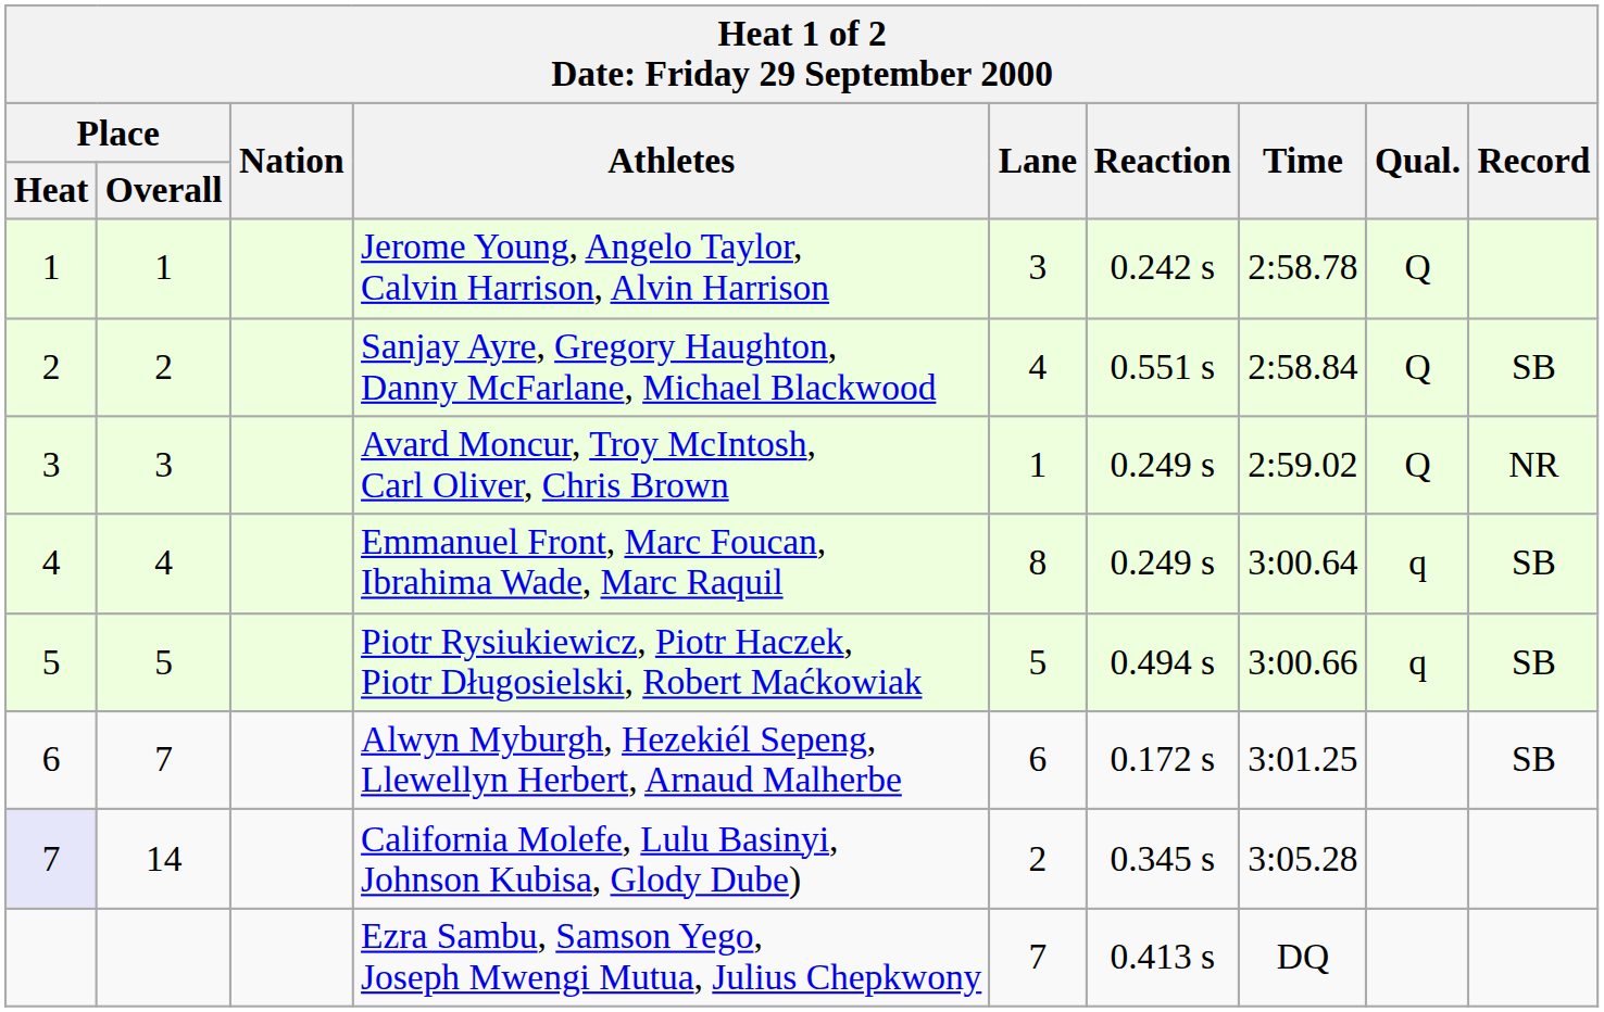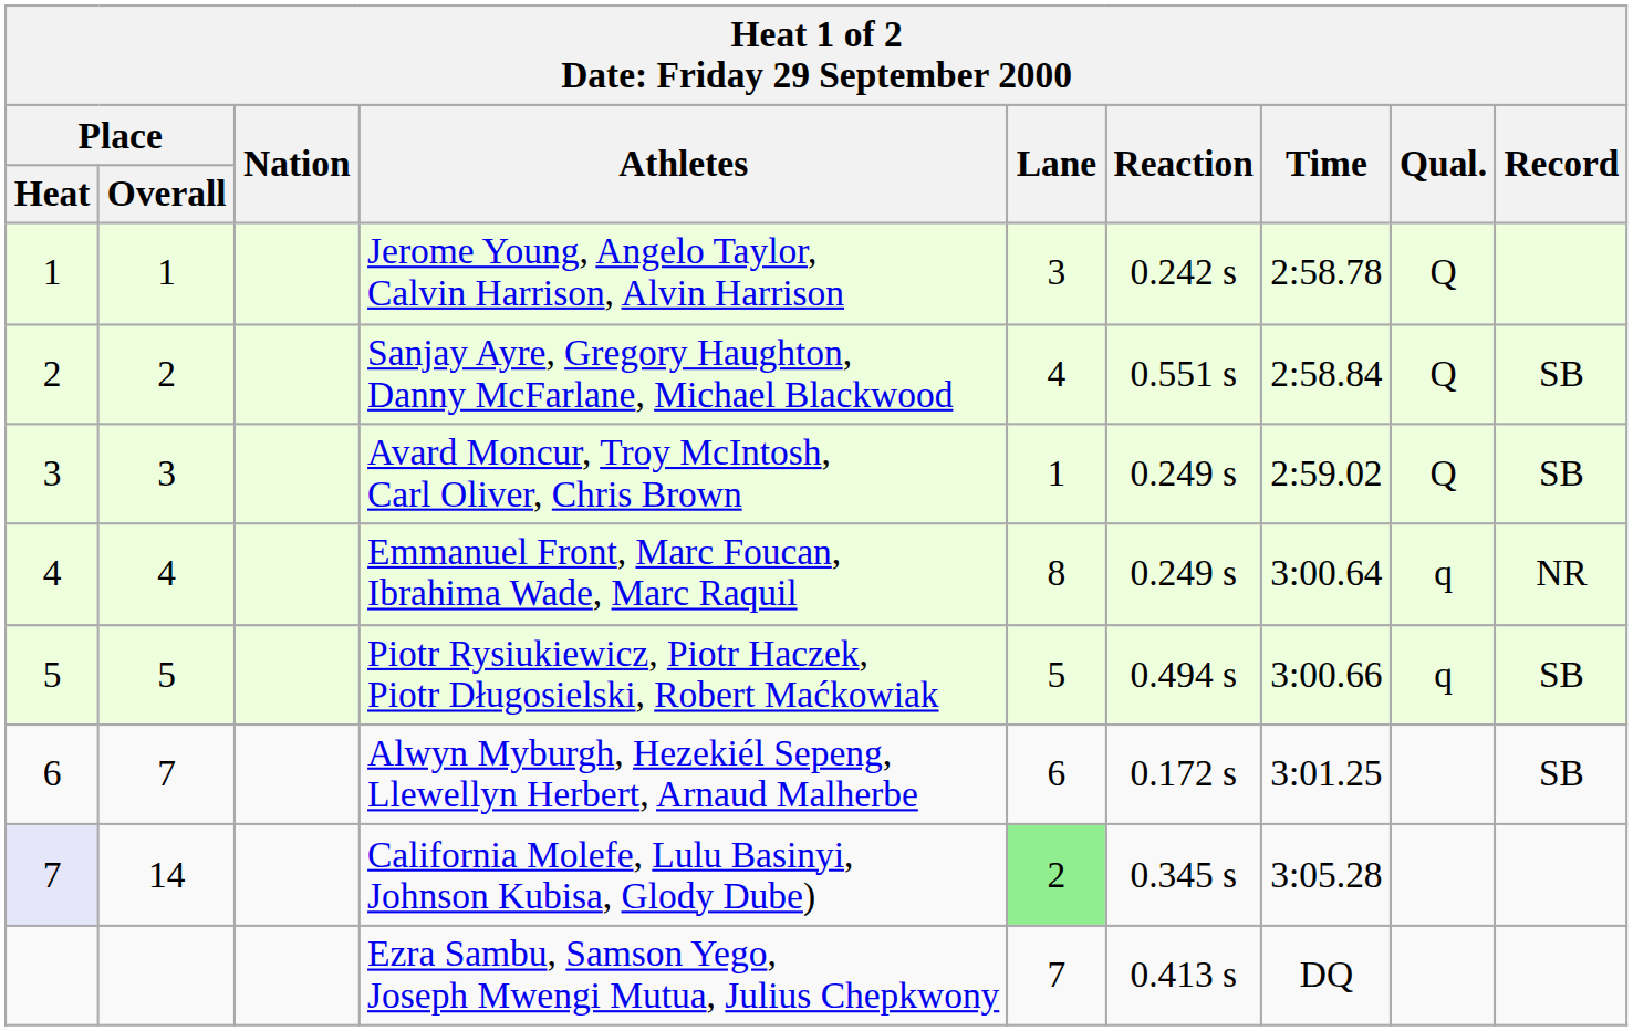 <table class="wikitable sortable">
 <tr>
 <th colspan=9>Heat 1 of 2 <br> Date: Friday 29 September 2000</th>
 </tr>
 <tr>
 <th colspan=2>Place</th>
 <th rowspan=2>Nation</th>
 <th rowspan=2>Athletes</th>
 <th rowspan=2>Lane</th>
 <th rowspan=2>Reaction</th>
 <th rowspan=2>Time</th>
 <th rowspan=2>Qual.</th>
 <th rowspan=2>Record</th>
 </tr>
 <tr>
 <th>Heat</th>
 <th>Overall</th>
 </tr>
 <tr bgcolor = "eeffdd">
 <td align="center">1</td>
 <td align="center">1</td>
 <td align="left"></td>
 <td align="left"><a href='#'>Jerome Young</a>, <a href='#'>Angelo Taylor</a>, <br> <a href='#'>Calvin Harrison</a>, <a href='#'>Alvin Harrison</a></td>
 <td align="center">3</td>
 <td align="center">0.242 s</td>
 <td align="center">2:58.78</td>
 <td align="center">Q</td>
 <td align="center"></td>
 </tr>
 <tr bgcolor = "eeffdd">
 <td align="center">2</td>
 <td align="center">2</td>
 <td align="left"></td>
 <td align="left"><a href='#'>Sanjay Ayre</a>, <a href='#'>Gregory Haughton</a>, <br> <a href='#'>Danny McFarlane</a>, <a href='#'>Michael Blackwood</a></td>
 <td align="center">4</td>
 <td align="center">0.551 s</td>
 <td align="center">2:58.84</td>
 <td align="center">Q</td>
 <td align="center">SB</td>
 </tr>
 <tr bgcolor = "eeffdd">
 <td align="center">3</td>
 <td align="center">3</td>
 <td align="left"></td>
 <td align="left"><a href='#'>Avard Moncur</a>, <a href='#'>Troy McIntosh</a>,<br> <a href='#'>Carl Oliver</a>, <a href='#'>Chris Brown</a></td>
 <td align="center">1</td>
 <td align="center">0.249 s</td>
 <td align="center">2:59.02</td>
 <td align="center">Q</td>
-<td align="center">NR</td>
+<td align="center">SB</td>
 </tr>
 <tr bgcolor = "eeffdd">
 <td align="center">4</td>
 <td align="center">4</td>
 <td align="left"></td>
 <td align="left"><a href='#'>Emmanuel Front</a>, <a href='#'>Marc Foucan</a>, <br> <a href='#'>Ibrahima Wade</a>, <a href='#'>Marc Raquil</a></td>
 <td align="center">8</td>
 <td align="center">0.249 s</td>
 <td align="center">3:00.64</td>
 <td align="center">q</td>
-<td align="center">SB</td>
+<td align="center">NR</td>
 </tr>
 <tr bgcolor = "eeffdd">
 <td align="center">5</td>
 <td align="center">5</td>
 <td align="left"></td>
 <td align="left"><a href='#'>Piotr Rysiukiewicz</a>, <a href='#'>Piotr Haczek</a>, <br><a href='#'>Piotr Długosielski</a>, <a href='#'>Robert Maćkowiak</a></td>
 <td align="center">5</td>
 <td align="center">0.494 s</td>
 <td align="center">3:00.66</td>
 <td align="center">q</td>
 <td align="center">SB</td>
 </tr>
 <tr>
 <td align="center">6</td>
 <td align="center">7</td>
 <td align="left"></td>
 <td align="left"><a href='#'>Alwyn Myburgh</a>, <a href='#'>Hezekiél Sepeng</a>, <br> <a href='#'>Llewellyn Herbert</a>, <a href='#'>Arnaud Malherbe</a></td>
 <td align="center">6</td>
 <td align="center">0.172 s</td>
 <td align="center">3:01.25</td>
 <td align="center"></td>
 <td align="center">SB</td>
 </tr>
 <tr>
 <td align="center" style="background: lavender;">7</td>
 <td align="center">14</td>
 <td align="left"></td>
 <td align="left"><a href='#'>California Molefe</a>, <a href='#'>Lulu Basinyi</a>,<br> <a href='#'>Johnson Kubisa</a>, <a href='#'>Glody Dube</a>)</td>
-<td align="center">2</td>
+<td align="center" style="background: lightgreen;">2</td>
 <td align="center">0.345 s</td>
 <td align="center">3:05.28</td>
 <td align="center"></td>
 <td align="center"></td>
 </tr>
 <tr>
 <td align="center"></td>
 <td align="center"></td>
 <td align="left"></td>
 <td align="left"><a href='#'>Ezra Sambu</a>, <a href='#'>Samson Yego</a>, <br> <a href='#'>Joseph Mwengi Mutua</a>, <a href='#'>Julius Chepkwony</a></td>
 <td align="center">7</td>
 <td align="center">0.413 s</td>
 <td align="center">DQ</td>
 <td align="center"></td>
 <td align="center"></td>
 </tr>
 </table>
